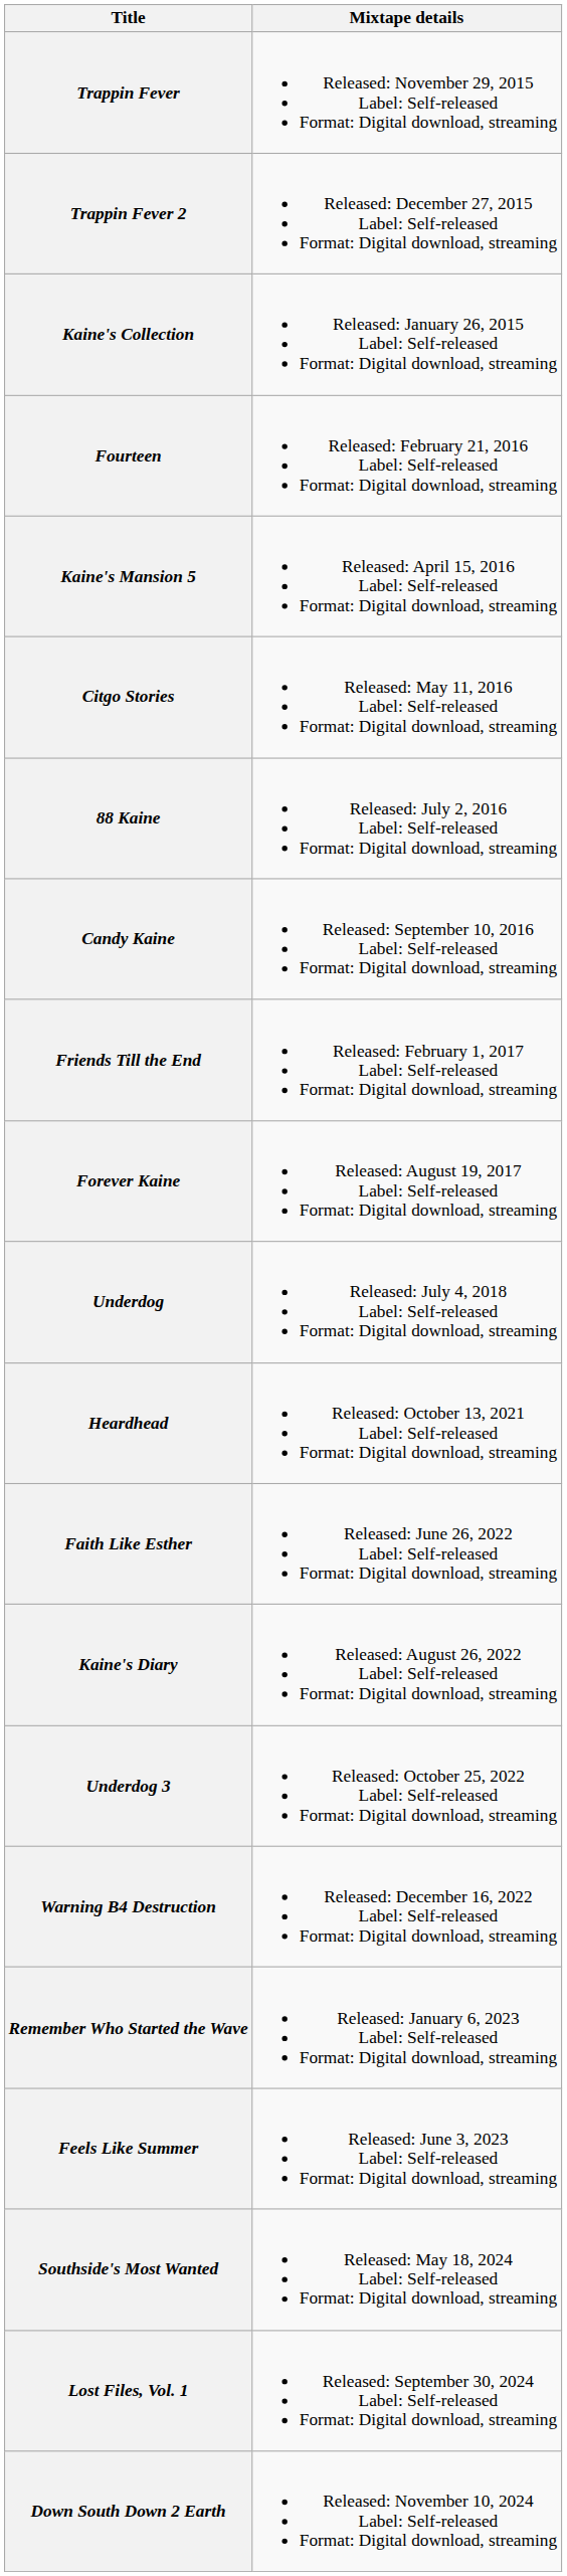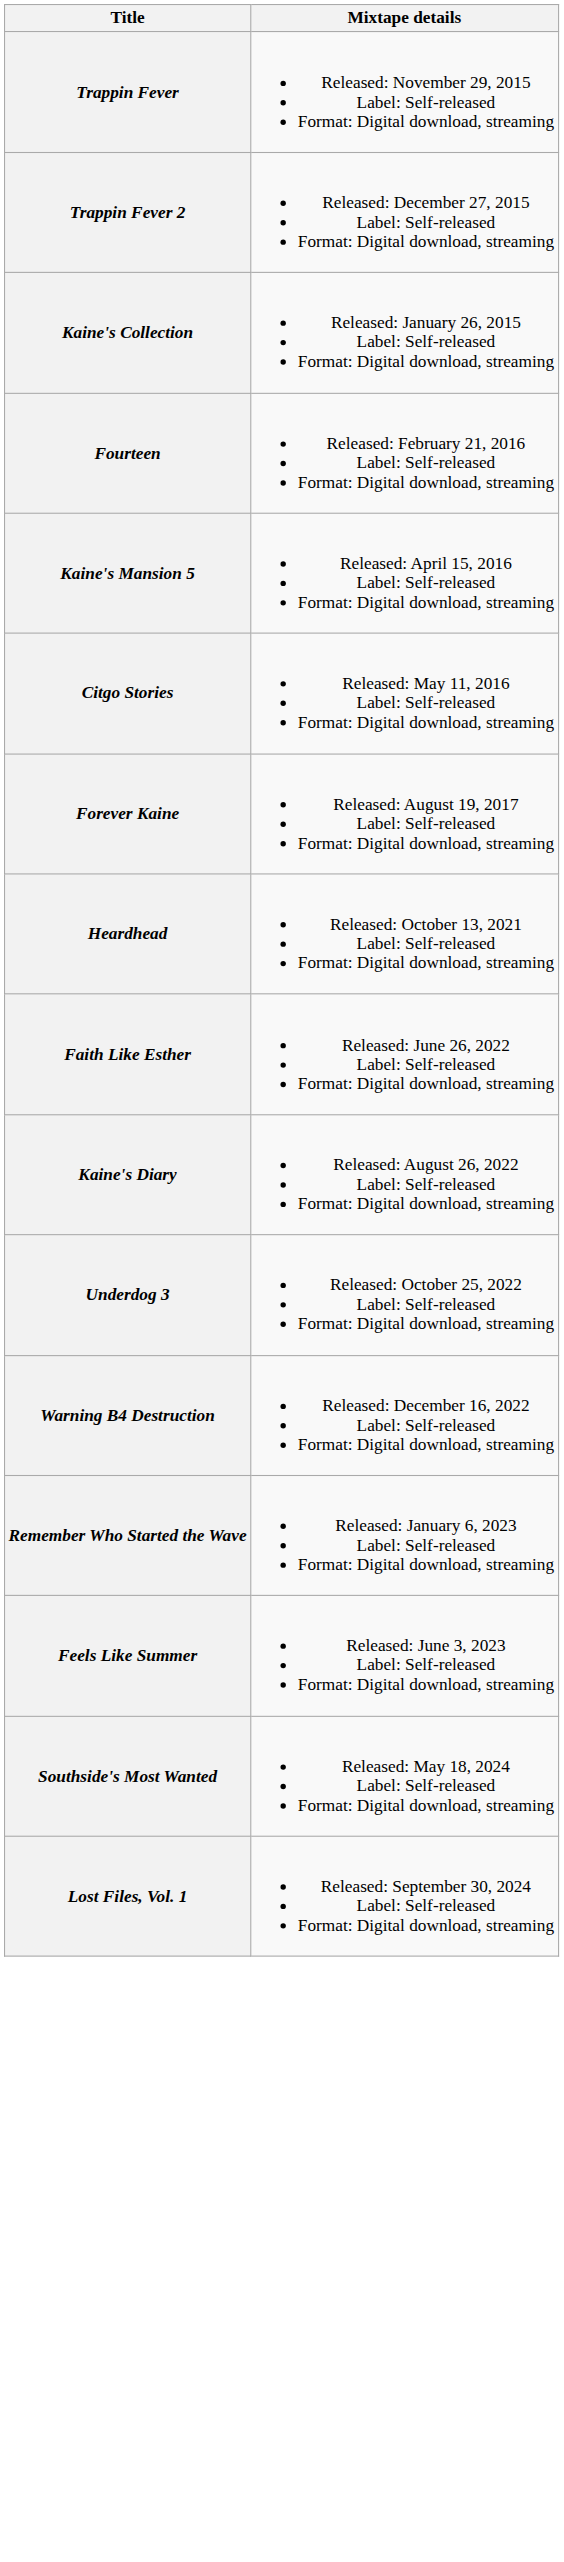 <table class="wikitable plainrowheaders" style="text-align:center;">
 <tr>
 <th scope="col">Title</th>
 <th scope="col">Mixtape details</th>
 </tr>
 <tr>
 <th scope="row"><em>Trappin Fever</em></th>
 <td><br><ul><li>Released: November 29, 2015</li><li>Label: Self-released</li><li>Format: Digital download, streaming</li></ul></td>
 </tr>
 <tr>
 <th scope="row"><em>Trappin Fever 2</em></th>
 <td><br><ul><li>Released: December 27, 2015</li><li>Label: Self-released</li><li>Format: Digital download, streaming</li></ul></td>
 </tr>
 <tr>
 <th scope="row"><em>Kaine's Collection</em></th>
 <td><br><ul><li>Released: January 26, 2015</li><li>Label: Self-released</li><li>Format: Digital download, streaming</li></ul></td>
 </tr>
 <tr>
 <th scope="row"><em>Fourteen</em></th>
 <td><br><ul><li>Released: February 21, 2016</li><li>Label: Self-released</li><li>Format: Digital download, streaming</li></ul></td>
 </tr>
 <tr>
 <th scope="row"><em>Kaine's Mansion 5</em></th>
 <td><br><ul><li>Released: April 15, 2016</li><li>Label: Self-released</li><li>Format: Digital download, streaming</li></ul></td>
 </tr>
 <tr>
 <th scope="row"><em>Citgo Stories</em></th>
 <td><br><ul><li>Released: May 11, 2016</li><li>Label: Self-released</li><li>Format: Digital download, streaming</li></ul></td>
 </tr>
 <tr>
-<th scope="row"><em>88 Kaine</em></th>
-<td><br><ul><li>Released: July 2, 2016</li><li>Label: Self-released</li><li>Format: Digital download, streaming</li></ul></td>
-</tr>
-<tr>
-<th scope="row"><em>Candy Kaine</em></th>
-<td><br><ul><li>Released: September 10, 2016</li><li>Label: Self-released</li><li>Format: Digital download, streaming</li></ul></td>
-</tr>
-<tr>
-<th scope="row"><em>Friends Till the End</em></th>
-<td><br><ul><li>Released: February 1, 2017</li><li>Label: Self-released</li><li>Format: Digital download, streaming</li></ul></td>
-</tr>
-<tr>
 <th scope="row"><em>Forever Kaine</em></th>
 <td><br><ul><li>Released: August 19, 2017</li><li>Label: Self-released</li><li>Format: Digital download, streaming</li></ul></td>
-</tr>
-<tr>
-<th scope="row"><em>Underdog</em></th>
-<td><br><ul><li>Released: July 4, 2018</li><li>Label: Self-released</li><li>Format: Digital download, streaming</li></ul></td>
 </tr>
 <tr>
 <th scope="row"><em>Heardhead</em></th>
 <td><br><ul><li>Released: October 13, 2021</li><li>Label: Self-released</li><li>Format: Digital download, streaming</li></ul></td>
 </tr>
 <tr>
 <th scope="row"><em>Faith Like Esther</em></th>
 <td><br><ul><li>Released: June 26, 2022</li><li>Label: Self-released</li><li>Format: Digital download, streaming</li></ul></td>
 </tr>
 <tr>
 <th scope="row"><em>Kaine's Diary</em></th>
 <td><br><ul><li>Released: August 26, 2022</li><li>Label: Self-released</li><li>Format: Digital download, streaming</li></ul></td>
 </tr>
 <tr>
 <th scope="row"><em>Underdog 3</em></th>
 <td><br><ul><li>Released: October 25, 2022</li><li>Label: Self-released</li><li>Format: Digital download, streaming</li></ul></td>
 </tr>
 <tr>
 <th scope="row"><em>Warning B4 Destruction</em></th>
 <td><br><ul><li>Released: December 16, 2022</li><li>Label: Self-released</li><li>Format: Digital download, streaming</li></ul></td>
 </tr>
 <tr>
 <th scope="row"><em>Remember Who Started the Wave</em></th>
 <td><br><ul><li>Released: January 6, 2023</li><li>Label: Self-released</li><li>Format: Digital download, streaming</li></ul></td>
 </tr>
 <tr>
 <th scope="row"><em>Feels Like Summer</em></th>
 <td><br><ul><li>Released: June 3, 2023</li><li>Label: Self-released</li><li>Format: Digital download, streaming</li></ul></td>
 </tr>
 <tr>
 <th scope="row"><em>Southside's Most Wanted</em></th>
 <td><br><ul><li>Released: May 18, 2024</li><li>Label: Self-released</li><li>Format: Digital download, streaming</li></ul></td>
 </tr>
 <tr>
 <th scope="row"><em>Lost Files, Vol. 1</em></th>
 <td><br><ul><li>Released: September 30, 2024</li><li>Label: Self-released</li><li>Format: Digital download, streaming</li></ul></td>
 </tr>
-<tr>
-<th scope="row"><em>Down South Down 2 Earth</em></th>
-<td><br><ul><li>Released: November 10, 2024</li><li>Label: Self-released</li><li>Format: Digital download, streaming</li></ul></td>
-</tr>
 </table>
